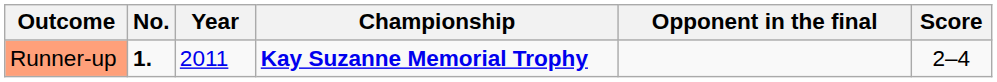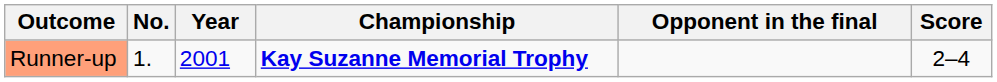 <table class="wikitable">
 <tr>
 <th width="80">Outcome</th>
 <th width="20">No.</th>
 <th width="50">Year</th>
 <th width="250">Championship</th>
 <th width="200">Opponent in the final</th>
 <th width="50">Score</th>
 </tr>
 <tr>
 <td style="background:#ffa07a;">Runner-up</td>
-<td><strong>1.</strong></td>
-<td><a href='#'>2011</a></td>
+<td>1.</td>
+<td><a href='#'>2001</a></td>
 <td><strong><a href='#'>Kay Suzanne Memorial Trophy</a></strong></td>
 <td> </td>
 <td align="center">2–4</td>
 </tr>
 </table>
